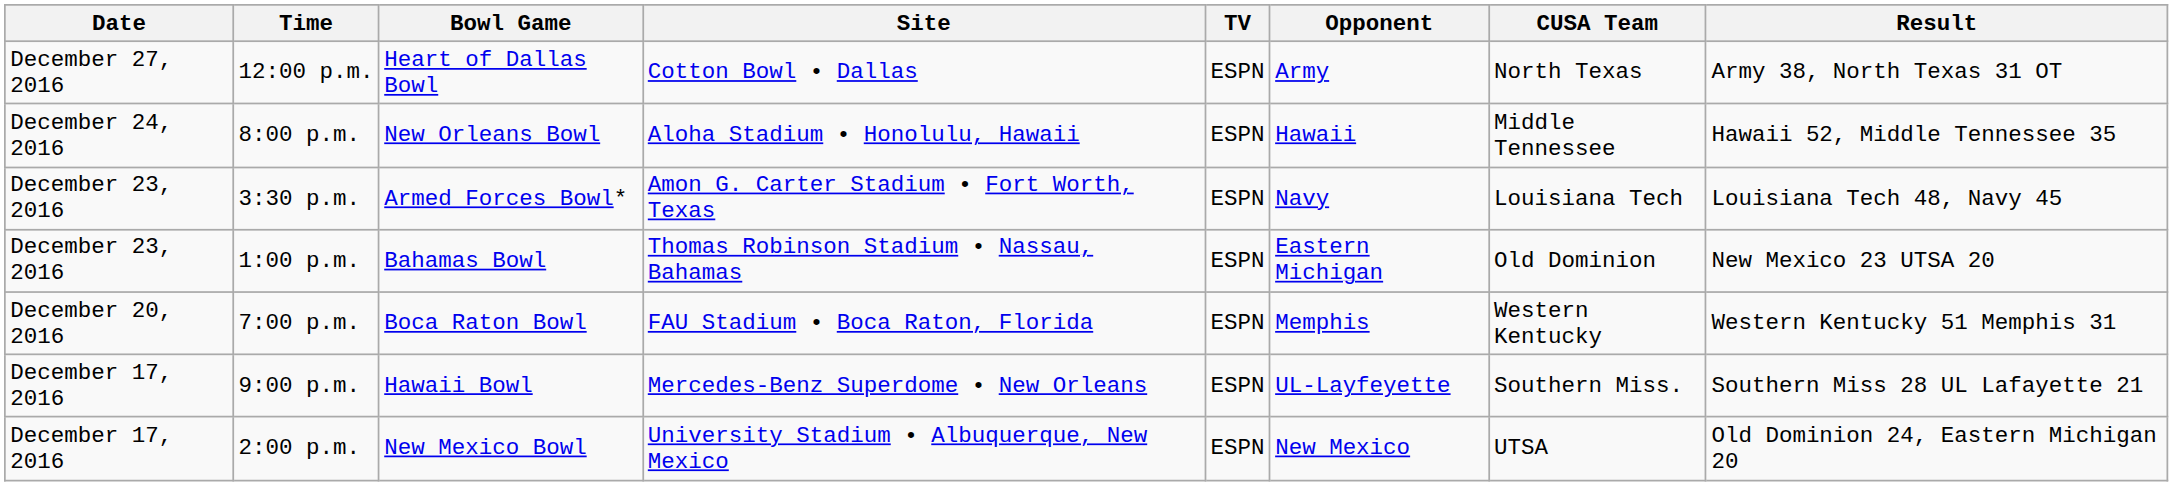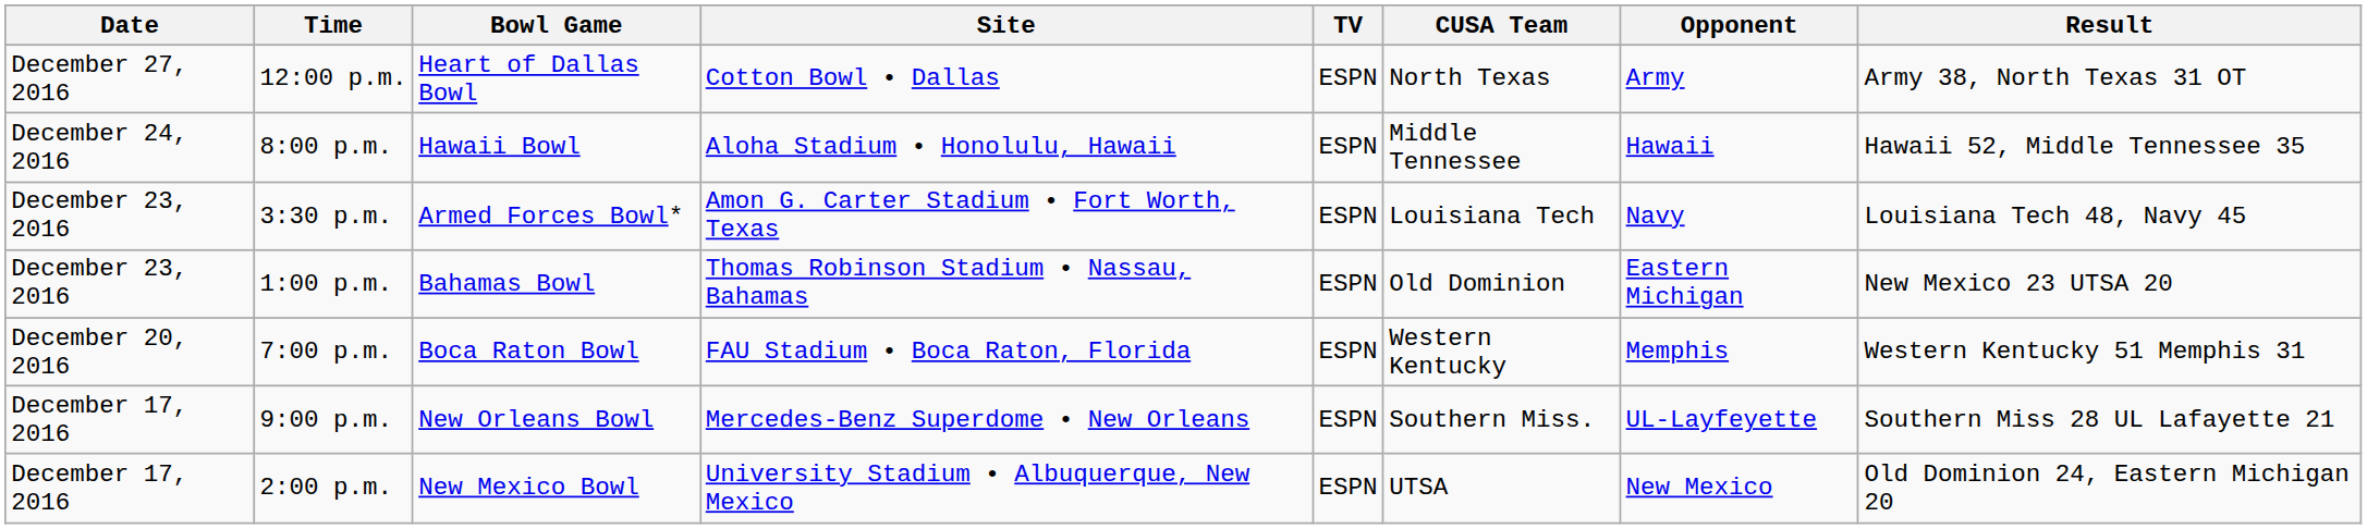 <table class="wikitable">
 <tr>
 <th>Date</th>
 <th>Time</th>
 <th>Bowl Game</th>
 <th>Site</th>
 <th>TV</th>
+<th>CUSA Team</th>
 <th>Opponent</th>
-<th>CUSA Team</th>
 <th>Result</th>
 </tr>
 <tr bgcolor=>
 <td>December 27, 2016</td>
 <td>12:00 p.m.</td>
 <td><a href='#'>Heart of Dallas Bowl</a></td>
 <td><a href='#'>Cotton Bowl</a> • <a href='#'>Dallas</a></td>
 <td>ESPN</td>
+<td>North Texas</td>
 <td><a href='#'>Army</a></td>
-<td>North Texas</td>
 <td>Army 38, North Texas 31 OT</td>
 </tr>
 <tr bgcolor=>
 <td>December 24, 2016</td>
 <td>8:00 p.m.</td>
-<td><a href='#'>New Orleans Bowl</a></td>
+<td><a href='#'>Hawaii Bowl</a></td>
 <td><a href='#'>Aloha Stadium</a> • <a href='#'>Honolulu, Hawaii</a></td>
 <td>ESPN</td>
+<td>Middle Tennessee</td>
 <td><a href='#'>Hawaii</a></td>
-<td>Middle Tennessee</td>
 <td>Hawaii 52, Middle Tennessee 35</td>
 </tr>
 <tr bgcolor=>
 <td>December 23, 2016</td>
 <td>3:30 p.m.</td>
 <td><a href='#'>Armed Forces Bowl</a>*</td>
 <td><a href='#'>Amon G. Carter Stadium</a> • <a href='#'>Fort Worth, Texas</a></td>
 <td>ESPN</td>
+<td>Louisiana Tech</td>
 <td><a href='#'>Navy</a></td>
-<td>Louisiana Tech</td>
 <td>Louisiana Tech 48, Navy 45</td>
 </tr>
 <tr bgcolor=>
 <td>December 23, 2016</td>
 <td>1:00 p.m.</td>
 <td><a href='#'>Bahamas Bowl</a></td>
 <td><a href='#'>Thomas Robinson Stadium</a> • <a href='#'>Nassau, Bahamas</a></td>
 <td>ESPN</td>
+<td>Old Dominion</td>
 <td><a href='#'>Eastern Michigan</a></td>
-<td>Old Dominion</td>
 <td>New Mexico 23 UTSA 20</td>
 </tr>
 <tr bgcolor=>
 <td>December 20, 2016</td>
 <td>7:00 p.m.</td>
 <td><a href='#'>Boca Raton Bowl</a></td>
 <td><a href='#'>FAU Stadium</a> • <a href='#'>Boca Raton, Florida</a></td>
 <td>ESPN</td>
+<td>Western Kentucky</td>
 <td><a href='#'>Memphis</a></td>
-<td>Western Kentucky</td>
 <td>Western Kentucky 51 Memphis 31</td>
 </tr>
 <tr bgcolor=>
 <td>December 17, 2016</td>
 <td>9:00 p.m.</td>
-<td><a href='#'>Hawaii Bowl</a></td>
+<td><a href='#'>New Orleans Bowl</a></td>
 <td><a href='#'>Mercedes-Benz Superdome</a> • <a href='#'>New Orleans</a></td>
 <td>ESPN</td>
+<td>Southern Miss.</td>
 <td><a href='#'>UL-Layfeyette</a></td>
-<td>Southern Miss.</td>
 <td>Southern Miss 28 UL Lafayette 21</td>
 </tr>
 <tr bgcolor=>
 <td>December 17, 2016</td>
 <td>2:00 p.m.</td>
 <td><a href='#'>New Mexico Bowl</a></td>
 <td><a href='#'>University Stadium</a> • <a href='#'>Albuquerque, New Mexico</a></td>
 <td>ESPN</td>
+<td>UTSA</td>
 <td><a href='#'>New Mexico</a></td>
-<td>UTSA</td>
 <td>Old Dominion 24, Eastern Michigan 20</td>
 </tr>
 </table>
